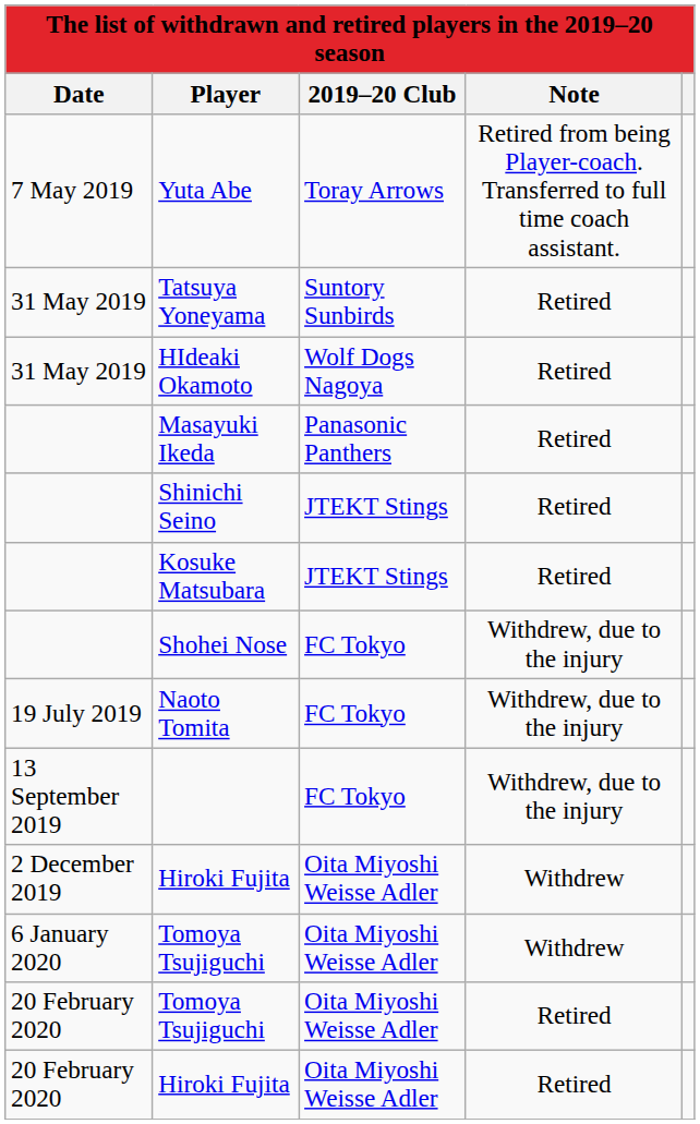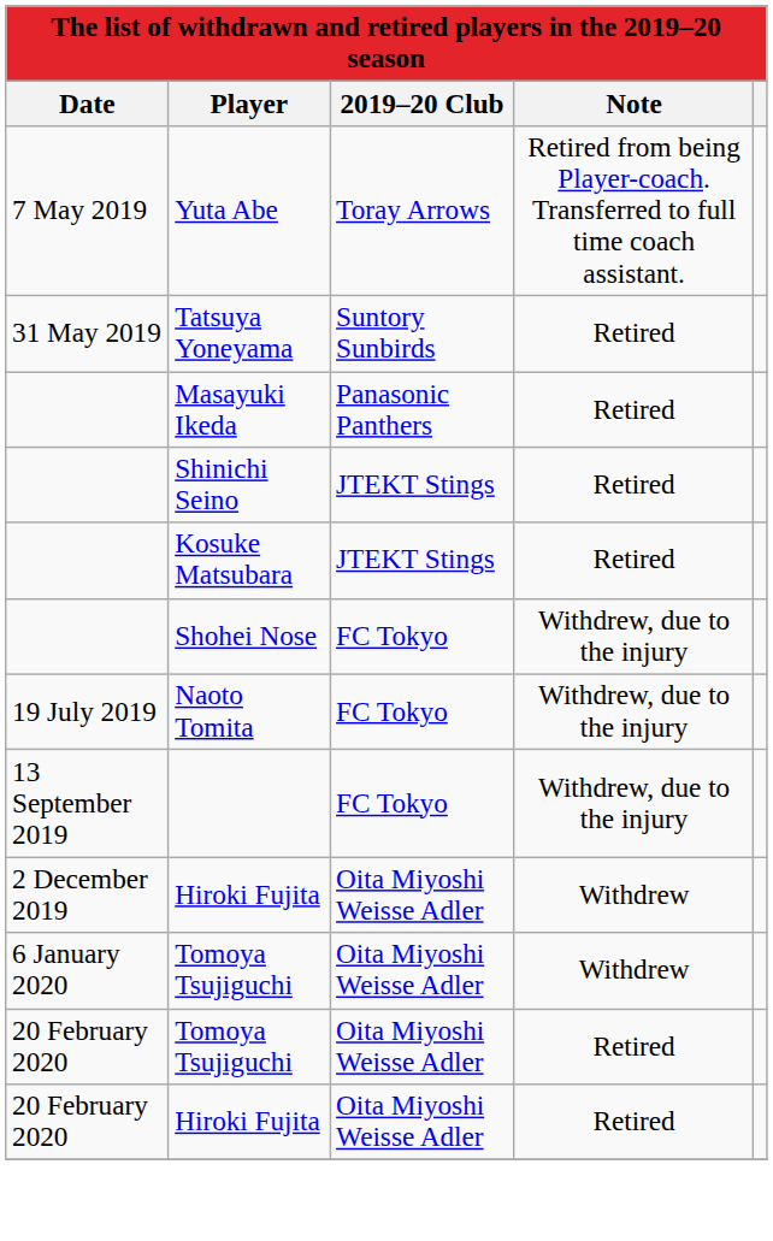 <table class="wikitable sortable" style="width: 70%; text-align:left;">
 <tr>
 <th style="background:#E3242B; border: 2px black;" colspan=5><span>The list of withdrawn and retired players in the 2019–20 season</span></th>
 </tr>
 <tr>
 <th>Date</th>
 <th>Player</th>
 <th>2019–20 Club</th>
 <th>Note</th>
 <th></th>
 </tr>
 <tr>
 <td>7 May 2019</td>
 <td><a href='#'>Yuta Abe</a></td>
 <td><a href='#'>Toray Arrows</a></td>
 <td style="text-align:center;">Retired from being <a href='#'>Player-coach</a>.<br>Transferred to full time coach assistant.</td>
 <td></td>
 </tr>
 <tr>
 <td>31 May 2019</td>
 <td><a href='#'>Tatsuya Yoneyama</a></td>
 <td><a href='#'>Suntory Sunbirds</a></td>
-<td style="text-align:center;">Retired</td>
-<td></td>
-</tr>
-<tr>
-<td>31 May 2019</td>
-<td><a href='#'>HIdeaki Okamoto</a></td>
-<td><a href='#'>Wolf Dogs Nagoya</a></td>
 <td style="text-align:center;">Retired</td>
 <td></td>
 </tr>
 <tr>
 <td></td>
 <td><a href='#'>Masayuki Ikeda</a></td>
 <td><a href='#'>Panasonic Panthers</a></td>
 <td style="text-align:center;">Retired</td>
 <td></td>
 </tr>
 <tr>
 <td></td>
 <td><a href='#'>Shinichi Seino</a></td>
 <td><a href='#'>JTEKT Stings</a></td>
 <td style="text-align:center;">Retired</td>
 <td></td>
 </tr>
 <tr>
 <td></td>
 <td><a href='#'>Kosuke Matsubara</a></td>
 <td><a href='#'>JTEKT Stings</a></td>
 <td style="text-align:center;">Retired</td>
 <td></td>
 </tr>
 <tr>
 <td></td>
 <td><a href='#'>Shohei Nose</a></td>
 <td><a href='#'>FC Tokyo</a></td>
 <td style="text-align:center;">Withdrew, due to the injury</td>
 <td></td>
 </tr>
 <tr>
 <td>19 July 2019</td>
 <td><a href='#'>Naoto Tomita</a></td>
 <td><a href='#'>FC Tokyo</a></td>
 <td style="text-align:center;">Withdrew, due to the injury</td>
 <td></td>
 </tr>
 <tr>
 <td>13 September 2019</td>
 <td></td>
 <td><a href='#'>FC Tokyo</a></td>
 <td style="text-align:center;">Withdrew, due to the injury</td>
 <td></td>
 </tr>
 <tr>
 <td>2 December 2019</td>
 <td><a href='#'>Hiroki Fujita</a></td>
 <td><a href='#'>Oita Miyoshi Weisse Adler</a></td>
 <td style="text-align:center;">Withdrew</td>
 <td></td>
 </tr>
 <tr>
 <td>6 January 2020</td>
 <td><a href='#'>Tomoya Tsujiguchi</a></td>
 <td><a href='#'>Oita Miyoshi Weisse Adler</a></td>
 <td style="text-align:center;">Withdrew</td>
 <td></td>
 </tr>
 <tr>
 <td>20 February 2020</td>
 <td><a href='#'>Tomoya Tsujiguchi</a></td>
 <td><a href='#'>Oita Miyoshi Weisse Adler</a></td>
 <td style="text-align:center;">Retired</td>
 <td></td>
 </tr>
 <tr>
 <td>20 February 2020</td>
 <td><a href='#'>Hiroki Fujita</a></td>
 <td><a href='#'>Oita Miyoshi Weisse Adler</a></td>
 <td style="text-align:center;">Retired</td>
 <td></td>
 </tr>
 <tr>
 </tr>
 </table>
